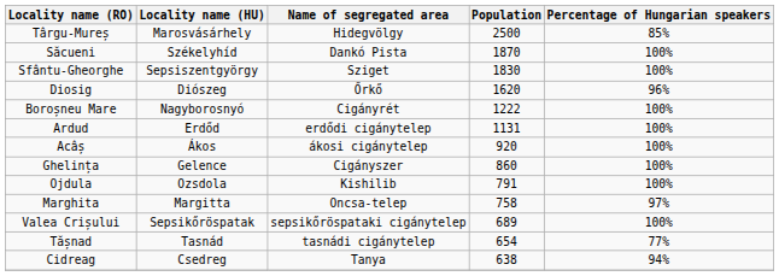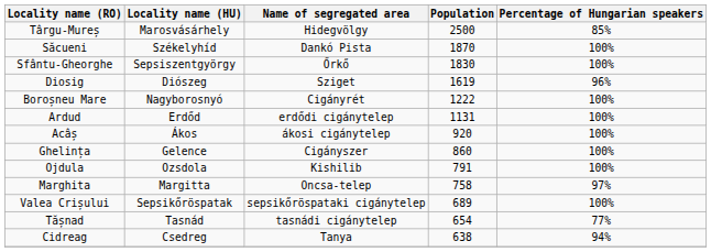 <table class="wikitable sortable" style="text-align: center;" |->
 <tr>
 <th>Locality name (RO)</th>
 <th>Locality name (HU)</th>
 <th>Name of segregated area</th>
 <th>Population</th>
 <th>Percentage of Hungarian speakers</th>
 </tr>
 <tr>
 <td>Târgu-Mureș</td>
 <td>Marosvásárhely</td>
 <td>Hidegvölgy</td>
 <td>2500</td>
 <td>85%</td>
 </tr>
 <tr>
 <td>Săcueni</td>
 <td>Székelyhíd</td>
 <td>Dankó Pista</td>
 <td>1870</td>
 <td>100%</td>
 </tr>
 <tr>
 <td>Sfântu-Gheorghe</td>
 <td>Sepsiszentgyörgy</td>
-<td>Sziget</td>
+<td>Őrkő</td>
 <td>1830</td>
 <td>100%</td>
 </tr>
 <tr>
 <td>Diosig</td>
 <td>Diószeg</td>
-<td>Őrkő</td>
-<td>1620</td>
+<td>Sziget</td>
+<td>1619</td>
 <td>96%</td>
 </tr>
 <tr>
 <td>Boroșneu Mare</td>
 <td>Nagyborosnyó</td>
 <td>Cigányrét</td>
 <td>1222</td>
 <td>100%</td>
 </tr>
 <tr>
 <td>Ardud</td>
 <td>Erdőd</td>
 <td>erdődi cigánytelep</td>
 <td>1131</td>
 <td>100%</td>
 </tr>
 <tr>
 <td>Acâș</td>
 <td>Ákos</td>
 <td>ákosi cigánytelep</td>
 <td>920</td>
 <td>100%</td>
 </tr>
 <tr>
 <td>Ghelința</td>
 <td>Gelence</td>
 <td>Cigányszer</td>
 <td>860</td>
 <td>100%</td>
 </tr>
 <tr>
 <td>Ojdula</td>
 <td>Ozsdola</td>
 <td>Kishilib</td>
 <td>791</td>
 <td>100%</td>
 </tr>
 <tr>
 <td>Marghita</td>
 <td>Margitta</td>
 <td>Oncsa-telep</td>
 <td>758</td>
 <td>97%</td>
 </tr>
 <tr>
 <td>Valea Crișului</td>
 <td>Sepsikőröspatak</td>
 <td>sepsikőröspataki cigánytelep</td>
 <td>689</td>
 <td>100%</td>
 </tr>
 <tr>
 <td>Tășnad</td>
 <td>Tasnád</td>
 <td>tasnádi cigánytelep</td>
 <td>654</td>
 <td>77%</td>
 </tr>
 <tr>
 <td>Cidreag</td>
 <td>Csedreg</td>
 <td>Tanya</td>
 <td>638</td>
 <td>94%</td>
 </tr>
 <tr>
 </tr>
 </table>
